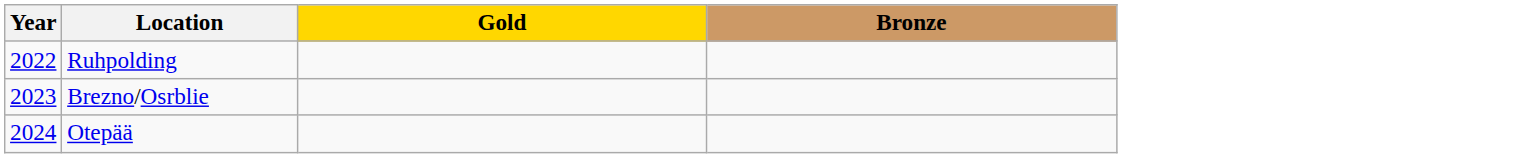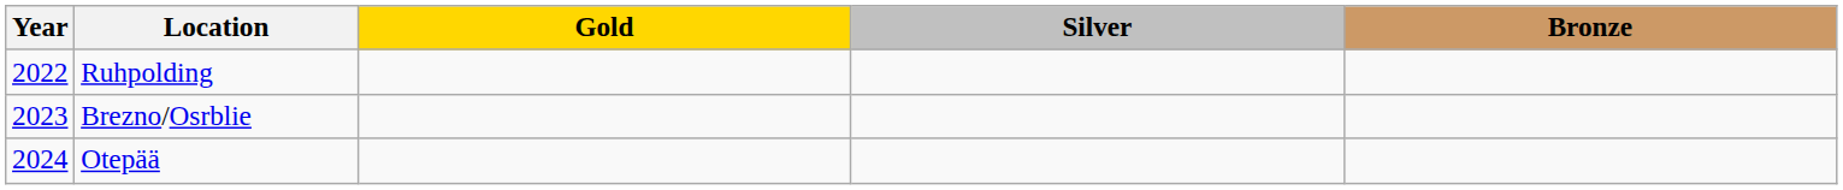 <table class="wikitable">
 <tr>
 <th>Year</th>
 <th width="155">Location</th>
 <th style="background:gold" width="275">Gold</th>
+<th style="background:silver" width="275">Silver</th>
 <th style="background:#cc9966" width="275">Bronze</th>
 </tr>
 <tr>
 <td><a href='#'>2022</a></td>
 <td> <a href='#'>Ruhpolding</a></td>
+<td></td>
 <td></td>
 <td></td>
 </tr>
 <tr>
 <td><a href='#'>2023</a></td>
 <td> <a href='#'>Brezno</a>/<a href='#'>Osrblie</a></td>
 <td></td>
 <td></td>
+<td></td>
 </tr>
 <tr>
 <td><a href='#'>2024</a></td>
 <td> <a href='#'>Otepää</a></td>
 <td></td>
 <td></td>
+<td></td>
 </tr>
 </table>
